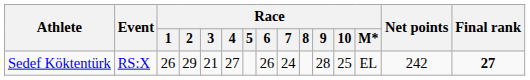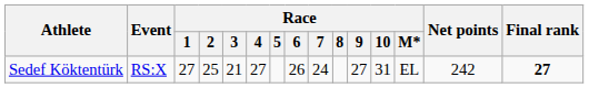 <table class="wikitable" style="font-size:90%">
 <tr>
 <th rowspan="2">Athlete</th>
 <th rowspan="2">Event</th>
 <th colspan=11>Race</th>
 <th rowspan=2>Net points</th>
 <th rowspan=2>Final rank</th>
 </tr>
 <tr style="font-size:95%">
 <th>1</th>
 <th>2</th>
 <th>3</th>
 <th>4</th>
 <th>5</th>
 <th>6</th>
 <th>7</th>
 <th>8</th>
 <th>9</th>
 <th>10</th>
 <th>M*</th>
 </tr>
 <tr align=center>
 <td align=left><a href='#'>Sedef Köktentürk</a></td>
 <td align=left><a href='#'>RS:X</a></td>
-<td>26</td>
-<td>29</td>
+<td>27</td>
+<td>25</td>
 <td>21</td>
 <td>27</td>
 <td><s></s></td>
 <td>26</td>
 <td>24</td>
 <td></td>
-<td>28</td>
-<td>25</td>
+<td>27</td>
+<td>31</td>
 <td>EL</td>
 <td>242</td>
 <td><strong>27</strong></td>
 </tr>
 </table>
